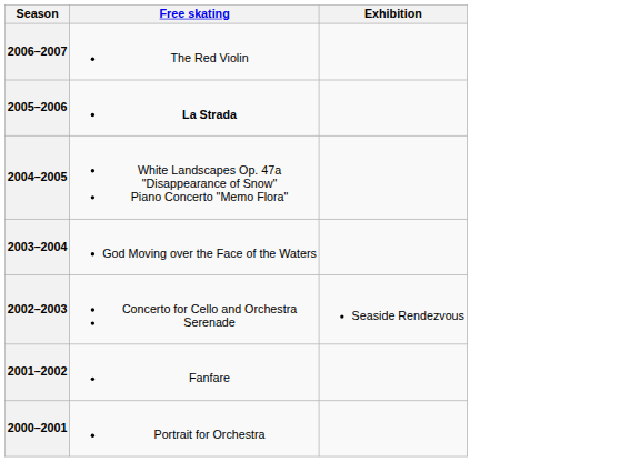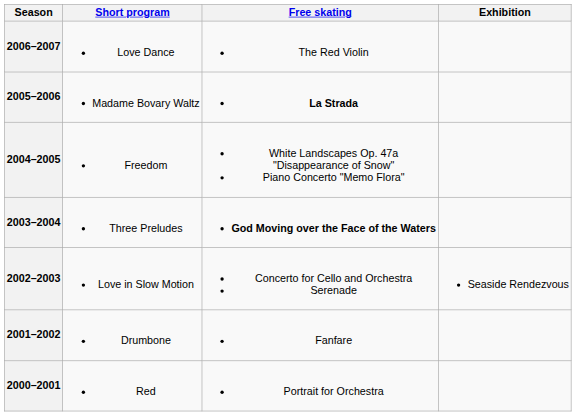 <table class="wikitable" style="text-align:center">
 <tr>
 <th>Season</th>
+<th><a href='#'>Short program</a></th>
 <th><a href='#'>Free skating</a></th>
 <th>Exhibition</th>
 </tr>
 <tr>
 <th>2006–2007 <br> </th>
+<td><br><ul><li>Love Dance <br></li></ul></td>
 <td><br><ul><li>The Red Violin <br></li></ul></td>
 <td></td>
 </tr>
 <tr>
 <th>2005–2006 <br> </th>
+<td><br><ul><li>Madame Bovary Waltz <br></li></ul></td>
 <td><strong><br><ul><li>La Strada <br></li></ul></strong></td>
 <td></td>
 </tr>
 <tr>
 <th>2004–2005 <br> </th>
+<td><br><ul><li>Freedom</li></ul></td>
 <td><br><ul><li>White Landscapes Op. 47a <br> "Disappearance of Snow" <br></li><li>Piano Concerto "Memo Flora" <br></li></ul></td>
 <td></td>
 </tr>
 <tr>
 <th>2003–2004 <br> </th>
-<td><br><ul><li>God Moving over the Face of the Waters <br></li></ul></td>
+<td><br><ul><li>Three Preludes <br></li></ul></td>
+<td><strong><br><ul><li>God Moving over the Face of the Waters <br></li></ul></strong></td>
 <td></td>
 </tr>
 <tr>
 <th>2002–2003 <br> </th>
+<td><br><ul><li>Love in Slow Motion</li></ul></td>
 <td><br><ul><li>Concerto for Cello and Orchestra</li><li>Serenade</li></ul></td>
 <td><br><ul><li>Seaside Rendezvous <br></li></ul></td>
 </tr>
 <tr>
 <th>2001–2002 <br> </th>
+<td><br><ul><li>Drumbone <br></li></ul></td>
 <td><br><ul><li>Fanfare</li></ul></td>
 <td></td>
 </tr>
 <tr>
 <th>2000–2001 <br> </th>
+<td><br><ul><li>Red <br></li></ul></td>
 <td><br><ul><li>Portrait for Orchestra</li></ul></td>
 <td></td>
 </tr>
 </table>
